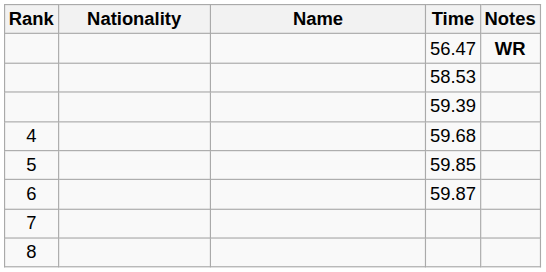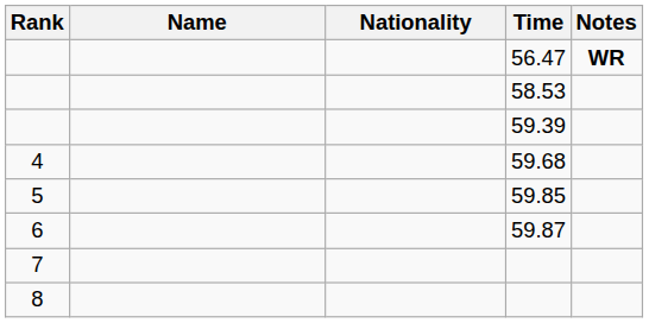 <table class="wikitable sortable" style="text-align:center">
 <tr>
 <th>Rank</th>
+<th style="width:180px">Name</th>
 <th style="width:125px">Nationality</th>
-<th style="width:180px">Name</th>
 <th>Time</th>
 <th>Notes</th>
 </tr>
 <tr>
 <td></td>
 <td style="text-align:left;"></td>
 <td style="text-align:left;"></td>
 <td>56.47</td>
 <td><strong>WR</strong></td>
 </tr>
 <tr>
 <td></td>
 <td style="text-align:left;"></td>
 <td style="text-align:left;"></td>
 <td>58.53</td>
 <td></td>
 </tr>
 <tr>
 <td></td>
 <td style="text-align:left;"></td>
 <td style="text-align:left;"></td>
 <td>59.39</td>
 <td></td>
 </tr>
 <tr>
 <td>4</td>
 <td style="text-align:left;"></td>
 <td style="text-align:left;"></td>
 <td>59.68</td>
 <td></td>
 </tr>
 <tr>
 <td>5</td>
 <td style="text-align:left;"></td>
 <td style="text-align:left;"></td>
 <td>59.85</td>
 <td></td>
 </tr>
 <tr>
 <td>6</td>
 <td style="text-align:left;"></td>
 <td style="text-align:left;"></td>
 <td>59.87</td>
 <td></td>
 </tr>
 <tr>
 <td>7</td>
 <td style="text-align:left;"></td>
 <td style="text-align:left;"></td>
 <td></td>
 <td></td>
 </tr>
 <tr>
 <td>8</td>
 <td style="text-align:left;"></td>
 <td style="text-align:left;"></td>
 <td></td>
 <td></td>
 </tr>
 </table>
